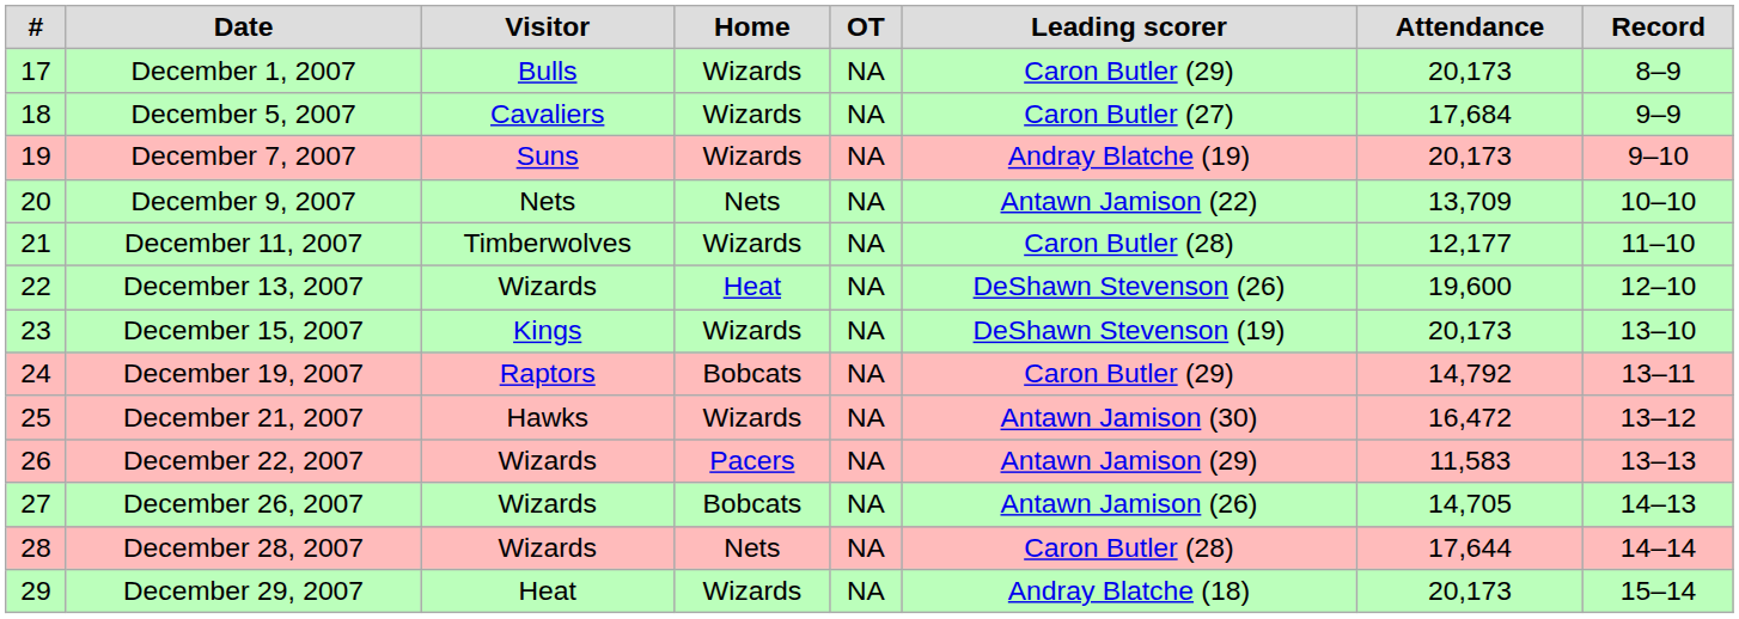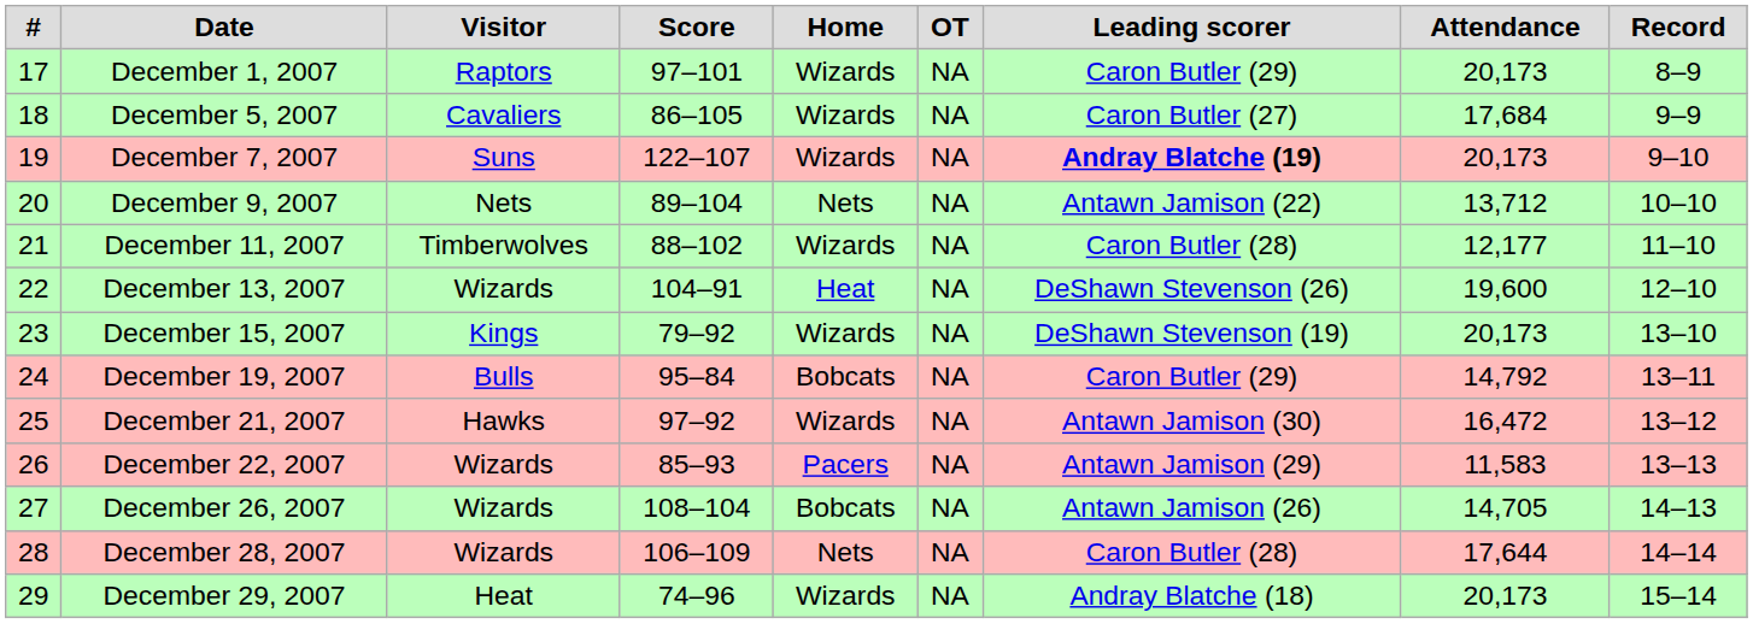 <table class="wikitable" width="80%">
 <tr align="center"  bgcolor="#dddddd">
 <td><strong>#</strong></td>
 <td><strong>Date</strong></td>
 <td><strong>Visitor</strong></td>
+<td><strong>Score</strong></td>
 <td><strong>Home</strong></td>
 <td><strong>OT</strong></td>
 <td><strong>Leading scorer</strong></td>
 <td><strong>Attendance</strong></td>
 <td><strong>Record</strong></td>
 </tr>
 <tr align="center" bgcolor="bbffbb">
 <td>17</td>
 <td>December 1, 2007</td>
-<td><a href='#'>Bulls</a></td>
+<td><a href='#'>Raptors</a></td>
+<td>97–101</td>
 <td>Wizards</td>
 <td>NA</td>
 <td><a href='#'>Caron Butler</a> (29)</td>
 <td>20,173</td>
 <td>8–9</td>
 </tr>
 <tr align="center" bgcolor="bbffbb">
 <td>18</td>
 <td>December 5, 2007</td>
 <td><a href='#'>Cavaliers</a></td>
+<td>86–105</td>
 <td>Wizards</td>
 <td>NA</td>
 <td><a href='#'>Caron Butler</a> (27)</td>
 <td>17,684</td>
 <td>9–9</td>
 </tr>
 <tr align="center" bgcolor="#ffbbbb">
 <td>19</td>
 <td>December 7, 2007</td>
 <td><a href='#'>Suns</a></td>
+<td>122–107</td>
 <td>Wizards</td>
 <td>NA</td>
-<td><a href='#'>Andray Blatche</a> (19)</td>
+<td><strong><a href='#'>Andray Blatche</a> (19)</strong></td>
 <td>20,173</td>
 <td>9–10</td>
 </tr>
 <tr align="center" bgcolor="bbffbb">
 <td>20</td>
 <td>December 9, 2007</td>
 <td>Nets</td>
+<td>89–104</td>
 <td>Nets</td>
 <td>NA</td>
 <td><a href='#'>Antawn Jamison</a> (22)</td>
-<td>13,709</td>
+<td>13,712</td>
 <td>10–10</td>
 </tr>
 <tr align="center" bgcolor="bbffbb">
 <td>21</td>
 <td>December 11, 2007</td>
 <td>Timberwolves</td>
+<td>88–102</td>
 <td>Wizards</td>
 <td>NA</td>
 <td><a href='#'>Caron Butler</a> (28)</td>
 <td>12,177</td>
 <td>11–10</td>
 </tr>
 <tr align="center" bgcolor="bbffbb">
 <td>22</td>
 <td>December 13, 2007</td>
 <td>Wizards</td>
+<td>104–91</td>
 <td><a href='#'>Heat</a></td>
 <td>NA</td>
 <td><a href='#'>DeShawn Stevenson</a> (26)</td>
 <td>19,600</td>
 <td>12–10</td>
 </tr>
 <tr align="center" bgcolor="bbffbb">
 <td>23</td>
 <td>December 15, 2007</td>
 <td><a href='#'>Kings</a></td>
+<td>79–92</td>
 <td>Wizards</td>
 <td>NA</td>
 <td><a href='#'>DeShawn Stevenson</a> (19)</td>
 <td>20,173</td>
 <td>13–10</td>
 </tr>
 <tr align="center" bgcolor="#ffbbbb">
 <td>24</td>
 <td>December 19, 2007</td>
-<td><a href='#'>Raptors</a></td>
+<td><a href='#'>Bulls</a></td>
+<td>95–84</td>
 <td>Bobcats</td>
 <td>NA</td>
 <td><a href='#'>Caron Butler</a> (29)</td>
 <td>14,792</td>
 <td>13–11</td>
 </tr>
 <tr align="center" bgcolor="#ffbbbb">
 <td>25</td>
 <td>December 21, 2007</td>
 <td>Hawks</td>
+<td>97–92</td>
 <td>Wizards</td>
 <td>NA</td>
 <td><a href='#'>Antawn Jamison</a> (30)</td>
 <td>16,472</td>
 <td>13–12</td>
 </tr>
 <tr align="center" bgcolor="#ffbbbb">
 <td>26</td>
 <td>December 22, 2007</td>
 <td>Wizards</td>
+<td>85–93</td>
 <td><a href='#'>Pacers</a></td>
 <td>NA</td>
 <td><a href='#'>Antawn Jamison</a> (29)</td>
 <td>11,583</td>
 <td>13–13</td>
 </tr>
 <tr align="center" bgcolor="bbffbb">
 <td>27</td>
 <td>December 26, 2007</td>
 <td>Wizards</td>
+<td>108–104</td>
 <td>Bobcats</td>
 <td>NA</td>
 <td><a href='#'>Antawn Jamison</a> (26)</td>
 <td>14,705</td>
 <td>14–13</td>
 </tr>
 <tr align="center" bgcolor="#ffbbbb">
 <td>28</td>
 <td>December 28, 2007</td>
 <td>Wizards</td>
+<td>106–109</td>
 <td>Nets</td>
 <td>NA</td>
 <td><a href='#'>Caron Butler</a> (28)</td>
 <td>17,644</td>
 <td>14–14</td>
 </tr>
 <tr align="center" bgcolor="bbffbb">
 <td>29</td>
 <td>December 29, 2007</td>
 <td>Heat</td>
+<td>74–96</td>
 <td>Wizards</td>
 <td>NA</td>
 <td><a href='#'>Andray Blatche</a> (18)</td>
 <td>20,173</td>
 <td>15–14</td>
 </tr>
 </table>
